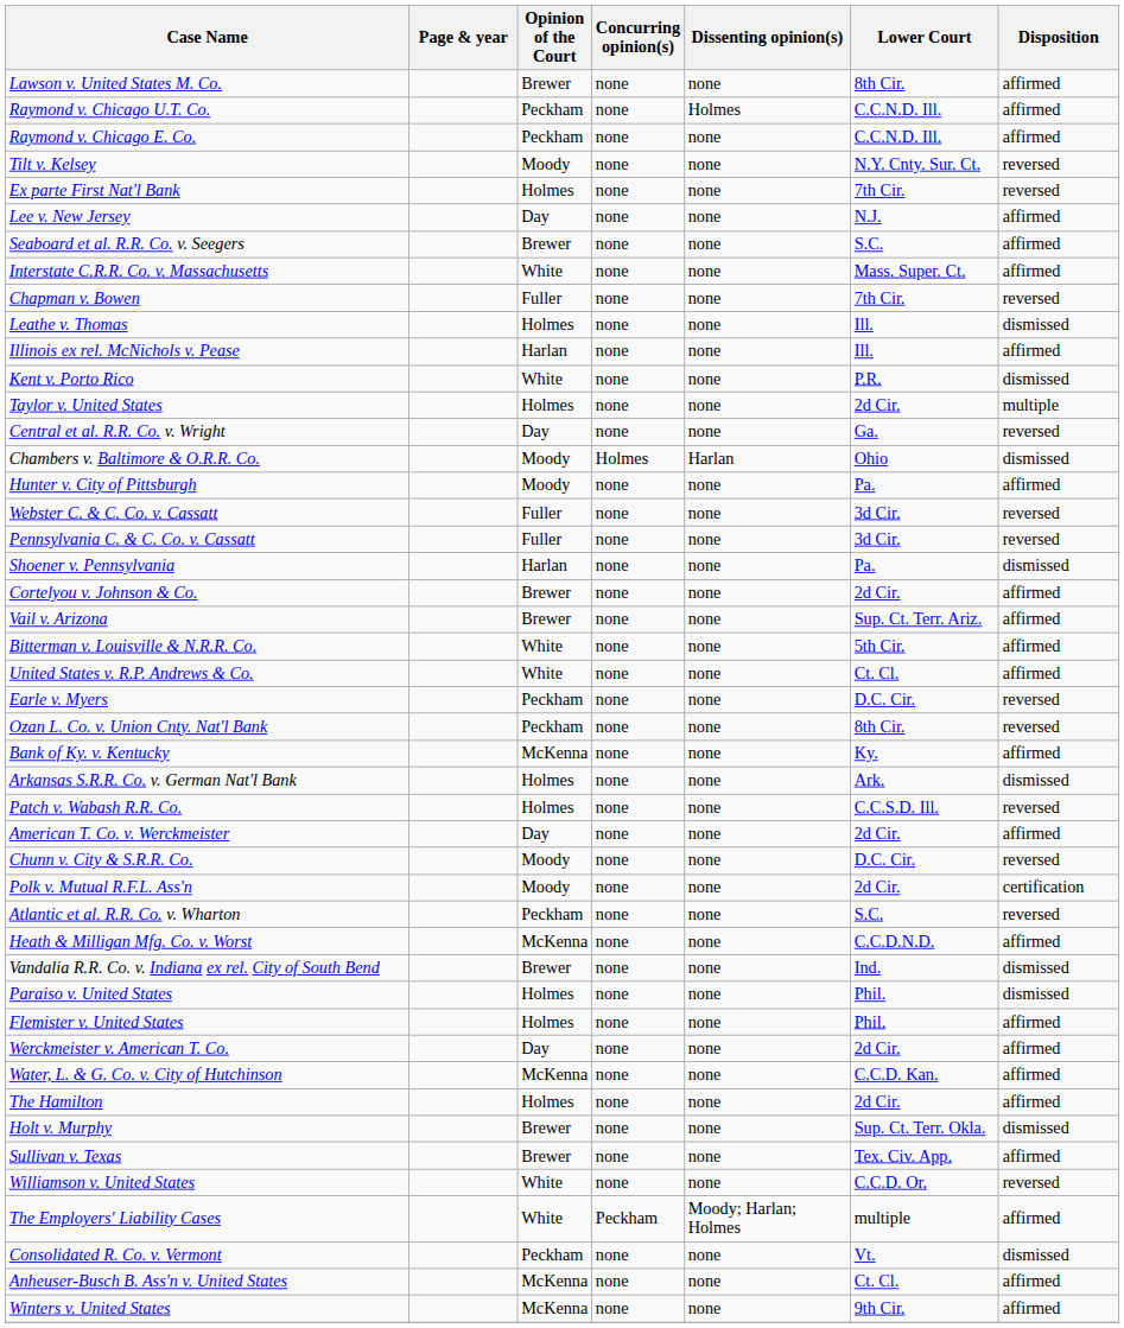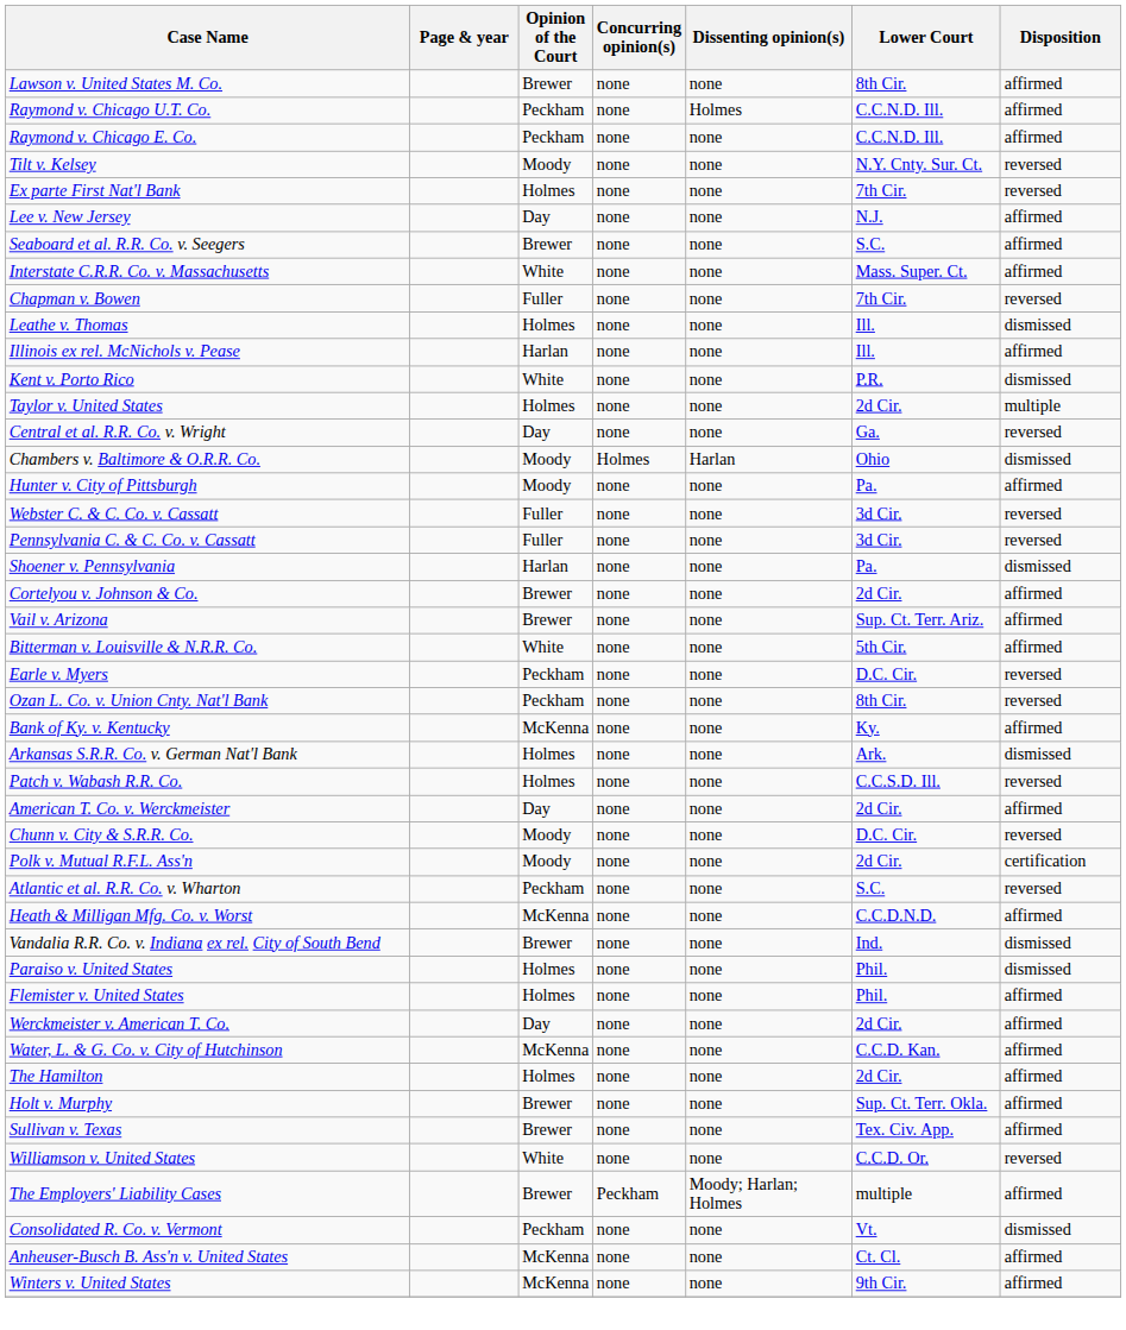 <table class="wikitable sortable">
 <tr>
 <th scope="col" style="width: 375px;">Case Name</th>
 <th scope="col" style="width: 95px;">Page & year</th>
 <th scope="col" style="width: 10px;">Opinion of the Court</th>
 <th scope="col" style="width: 10px;">Concurring opinion(s)</th>
 <th scope="col" style="width: 150px;">Dissenting opinion(s)</th>
 <th scope="col" style="width: 133px;">Lower Court</th>
 <th scope="col" style="width: 106px;">Disposition</th>
 </tr>
 <tr>
 <td><em><a href='#'>Lawson v. United States M. Co.</a></em></td>
 <td align="right"></td>
 <td>Brewer</td>
 <td>none</td>
 <td>none</td>
 <td><a href='#'>8th Cir.</a></td>
 <td>affirmed</td>
 </tr>
 <tr>
 <td><em><a href='#'>Raymond v. Chicago U.T. Co.</a></em></td>
 <td align="right"></td>
 <td>Peckham</td>
 <td>none</td>
 <td>Holmes</td>
 <td><a href='#'>C.C.N.D. Ill.</a></td>
 <td>affirmed</td>
 </tr>
 <tr>
 <td><em><a href='#'>Raymond v. Chicago E. Co.</a></em></td>
 <td align="right"></td>
 <td>Peckham</td>
 <td>none</td>
 <td>none</td>
 <td><a href='#'>C.C.N.D. Ill.</a></td>
 <td>affirmed</td>
 </tr>
 <tr>
 <td><em><a href='#'>Tilt v. Kelsey</a></em></td>
 <td align="right"></td>
 <td>Moody</td>
 <td>none</td>
 <td>none</td>
 <td><a href='#'>N.Y. Cnty. Sur. Ct.</a></td>
 <td>reversed</td>
 </tr>
 <tr>
 <td><em><a href='#'>Ex parte First Nat'l Bank</a></em></td>
 <td align="right"></td>
 <td>Holmes</td>
 <td>none</td>
 <td>none</td>
 <td><a href='#'>7th Cir.</a></td>
 <td>reversed</td>
 </tr>
 <tr>
 <td><em><a href='#'>Lee v. New Jersey</a></em></td>
 <td align="right"></td>
 <td>Day</td>
 <td>none</td>
 <td>none</td>
 <td><a href='#'>N.J.</a></td>
 <td>affirmed</td>
 </tr>
 <tr>
 <td><em><a href='#'>Seaboard et al. R.R. Co.</a> v. Seegers</em></td>
 <td align="right"></td>
 <td>Brewer</td>
 <td>none</td>
 <td>none</td>
 <td><a href='#'>S.C.</a></td>
 <td>affirmed</td>
 </tr>
 <tr>
 <td><em><a href='#'>Interstate C.R.R. Co. v. Massachusetts</a></em></td>
 <td align="right"></td>
 <td>White</td>
 <td>none</td>
 <td>none</td>
 <td><a href='#'>Mass. Super. Ct.</a></td>
 <td>affirmed</td>
 </tr>
 <tr>
 <td><em><a href='#'>Chapman v. Bowen</a></em></td>
 <td align="right"></td>
 <td>Fuller</td>
 <td>none</td>
 <td>none</td>
 <td><a href='#'>7th Cir.</a></td>
 <td>reversed</td>
 </tr>
 <tr>
 <td><em><a href='#'>Leathe v. Thomas</a></em></td>
 <td align="right"></td>
 <td>Holmes</td>
 <td>none</td>
 <td>none</td>
 <td><a href='#'>Ill.</a></td>
 <td>dismissed</td>
 </tr>
 <tr>
 <td><em><a href='#'>Illinois ex rel. McNichols v. Pease</a></em></td>
 <td align="right"></td>
 <td>Harlan</td>
 <td>none</td>
 <td>none</td>
 <td><a href='#'>Ill.</a></td>
 <td>affirmed</td>
 </tr>
 <tr>
 <td><em><a href='#'>Kent v. Porto Rico</a></em></td>
 <td align="right"></td>
 <td>White</td>
 <td>none</td>
 <td>none</td>
 <td><a href='#'>P.R.</a></td>
 <td>dismissed</td>
 </tr>
 <tr>
 <td><em><a href='#'>Taylor v. United States</a></em></td>
 <td align="right"></td>
 <td>Holmes</td>
 <td>none</td>
 <td>none</td>
 <td><a href='#'>2d Cir.</a></td>
 <td>multiple</td>
 </tr>
 <tr>
 <td><em><a href='#'>Central et al. R.R. Co.</a> v. Wright</em></td>
 <td align="right"></td>
 <td>Day</td>
 <td>none</td>
 <td>none</td>
 <td><a href='#'>Ga.</a></td>
 <td>reversed</td>
 </tr>
 <tr>
 <td><em>Chambers v. <a href='#'>Baltimore & O.R.R. Co.</a></em></td>
 <td align="right"></td>
 <td>Moody</td>
 <td>Holmes</td>
 <td>Harlan</td>
 <td><a href='#'>Ohio</a></td>
 <td>dismissed</td>
 </tr>
 <tr>
 <td><em><a href='#'>Hunter v. City of Pittsburgh</a></em></td>
 <td align="right"></td>
 <td>Moody</td>
 <td>none</td>
 <td>none</td>
 <td><a href='#'>Pa.</a></td>
 <td>affirmed</td>
 </tr>
 <tr>
 <td><em><a href='#'>Webster C. & C. Co. v. Cassatt</a></em></td>
 <td align="right"></td>
 <td>Fuller</td>
 <td>none</td>
 <td>none</td>
 <td><a href='#'>3d Cir.</a></td>
 <td>reversed</td>
 </tr>
 <tr>
 <td><em><a href='#'>Pennsylvania C. & C. Co. v. Cassatt</a></em></td>
 <td align="right"></td>
 <td>Fuller</td>
 <td>none</td>
 <td>none</td>
 <td><a href='#'>3d Cir.</a></td>
 <td>reversed</td>
 </tr>
 <tr>
 <td><em><a href='#'>Shoener v. Pennsylvania</a></em></td>
 <td align="right"></td>
 <td>Harlan</td>
 <td>none</td>
 <td>none</td>
 <td><a href='#'>Pa.</a></td>
 <td>dismissed</td>
 </tr>
 <tr>
 <td><em><a href='#'>Cortelyou v. Johnson & Co.</a></em></td>
 <td align="right"></td>
 <td>Brewer</td>
 <td>none</td>
 <td>none</td>
 <td><a href='#'>2d Cir.</a></td>
 <td>affirmed</td>
 </tr>
 <tr>
 <td><em><a href='#'>Vail v. Arizona</a></em></td>
 <td align="right"></td>
 <td>Brewer</td>
 <td>none</td>
 <td>none</td>
 <td><a href='#'>Sup. Ct. Terr. Ariz.</a></td>
 <td>affirmed</td>
 </tr>
 <tr>
 <td><em><a href='#'>Bitterman v. Louisville & N.R.R. Co.</a></em></td>
 <td align="right"></td>
 <td>White</td>
 <td>none</td>
 <td>none</td>
 <td><a href='#'>5th Cir.</a></td>
 <td>affirmed</td>
 </tr>
 <tr>
-<td><em><a href='#'>United States v. R.P. Andrews & Co.</a></em></td>
-<td align="right"></td>
-<td>White</td>
-<td>none</td>
-<td>none</td>
-<td><a href='#'>Ct. Cl.</a></td>
-<td>affirmed</td>
-</tr>
-<tr>
 <td><em><a href='#'>Earle v. Myers</a></em></td>
 <td align="right"></td>
 <td>Peckham</td>
 <td>none</td>
 <td>none</td>
 <td><a href='#'>D.C. Cir.</a></td>
 <td>reversed</td>
 </tr>
 <tr>
 <td><em><a href='#'>Ozan L. Co. v. Union Cnty. Nat'l Bank</a></em></td>
 <td align="right"></td>
 <td>Peckham</td>
 <td>none</td>
 <td>none</td>
 <td><a href='#'>8th Cir.</a></td>
 <td>reversed</td>
 </tr>
 <tr>
 <td><em><a href='#'>Bank of Ky. v. Kentucky</a></em></td>
 <td align="right"></td>
 <td>McKenna</td>
 <td>none</td>
 <td>none</td>
 <td><a href='#'>Ky.</a></td>
 <td>affirmed</td>
 </tr>
 <tr>
 <td><em><a href='#'>Arkansas S.R.R. Co.</a> v. German Nat'l Bank</em></td>
 <td align="right"></td>
 <td>Holmes</td>
 <td>none</td>
 <td>none</td>
 <td><a href='#'>Ark.</a></td>
 <td>dismissed</td>
 </tr>
 <tr>
 <td><em><a href='#'>Patch v. Wabash R.R. Co.</a></em></td>
 <td align="right"></td>
 <td>Holmes</td>
 <td>none</td>
 <td>none</td>
 <td><a href='#'>C.C.S.D. Ill.</a></td>
 <td>reversed</td>
 </tr>
 <tr>
 <td><em><a href='#'>American T. Co. v. Werckmeister</a></em></td>
 <td align="right"></td>
 <td>Day</td>
 <td>none</td>
 <td>none</td>
 <td><a href='#'>2d Cir.</a></td>
 <td>affirmed</td>
 </tr>
 <tr>
 <td><em><a href='#'>Chunn v. City & S.R.R. Co.</a></em></td>
 <td align="right"></td>
 <td>Moody</td>
 <td>none</td>
 <td>none</td>
 <td><a href='#'>D.C. Cir.</a></td>
 <td>reversed</td>
 </tr>
 <tr>
 <td><em><a href='#'>Polk v. Mutual R.F.L. Ass'n</a></em></td>
 <td align="right"></td>
 <td>Moody</td>
 <td>none</td>
 <td>none</td>
 <td><a href='#'>2d Cir.</a></td>
 <td>certification</td>
 </tr>
 <tr>
 <td><em><a href='#'>Atlantic et al. R.R. Co.</a> v. Wharton</em></td>
 <td align="right"></td>
 <td>Peckham</td>
 <td>none</td>
 <td>none</td>
 <td><a href='#'>S.C.</a></td>
 <td>reversed</td>
 </tr>
 <tr>
 <td><em><a href='#'>Heath & Milligan Mfg. Co. v. Worst</a></em></td>
 <td align="right"></td>
 <td>McKenna</td>
 <td>none</td>
 <td>none</td>
 <td><a href='#'>C.C.D.N.D.</a></td>
 <td>affirmed</td>
 </tr>
 <tr>
 <td><em>Vandalia R.R. Co. v. <a href='#'>Indiana</a> <a href='#'>ex rel.</a> <a href='#'>City of South Bend</a></em></td>
 <td align="right"></td>
 <td>Brewer</td>
 <td>none</td>
 <td>none</td>
 <td><a href='#'>Ind.</a></td>
 <td>dismissed</td>
 </tr>
 <tr>
 <td><em><a href='#'>Paraiso v. United States</a></em></td>
 <td align="right"></td>
 <td>Holmes</td>
 <td>none</td>
 <td>none</td>
 <td><a href='#'>Phil.</a></td>
 <td>dismissed</td>
 </tr>
 <tr>
 <td><em><a href='#'>Flemister v. United States</a></em></td>
 <td align="right"></td>
 <td>Holmes</td>
 <td>none</td>
 <td>none</td>
 <td><a href='#'>Phil.</a></td>
 <td>affirmed</td>
 </tr>
 <tr>
 <td><em><a href='#'>Werckmeister v. American T. Co.</a></em></td>
 <td align="right"></td>
 <td>Day</td>
 <td>none</td>
 <td>none</td>
 <td><a href='#'>2d Cir.</a></td>
 <td>affirmed</td>
 </tr>
 <tr>
 <td><em><a href='#'>Water, L. & G. Co. v. City of Hutchinson</a></em></td>
 <td align="right"></td>
 <td>McKenna</td>
 <td>none</td>
 <td>none</td>
 <td><a href='#'>C.C.D. Kan.</a></td>
 <td>affirmed</td>
 </tr>
 <tr>
 <td><em><a href='#'>The Hamilton</a></em></td>
 <td align="right"></td>
 <td>Holmes</td>
 <td>none</td>
 <td>none</td>
 <td><a href='#'>2d Cir.</a></td>
 <td>affirmed</td>
 </tr>
 <tr>
 <td><em><a href='#'>Holt v. Murphy</a></em></td>
 <td align="right"></td>
 <td>Brewer</td>
 <td>none</td>
 <td>none</td>
 <td><a href='#'>Sup. Ct. Terr. Okla.</a></td>
-<td>dismissed</td>
+<td>affirmed</td>
 </tr>
 <tr>
 <td><em><a href='#'>Sullivan v. Texas</a></em></td>
 <td align="right"></td>
 <td>Brewer</td>
 <td>none</td>
 <td>none</td>
 <td><a href='#'>Tex. Civ. App.</a></td>
 <td>affirmed</td>
 </tr>
 <tr>
 <td><em><a href='#'>Williamson v. United States</a></em></td>
 <td align="right"></td>
 <td>White</td>
 <td>none</td>
 <td>none</td>
 <td><a href='#'>C.C.D. Or.</a></td>
 <td>reversed</td>
 </tr>
 <tr>
 <td><em><a href='#'>The Employers' Liability Cases</a></em></td>
 <td align="right"></td>
-<td>White</td>
+<td>Brewer</td>
 <td>Peckham</td>
 <td>Moody; Harlan; Holmes</td>
 <td>multiple</td>
 <td>affirmed</td>
 </tr>
 <tr>
 <td><em><a href='#'>Consolidated R. Co. v. Vermont</a></em></td>
 <td align="right"></td>
 <td>Peckham</td>
 <td>none</td>
 <td>none</td>
 <td><a href='#'>Vt.</a></td>
 <td>dismissed</td>
 </tr>
 <tr>
 <td><em><a href='#'>Anheuser-Busch B. Ass'n v. United States</a></em></td>
 <td align="right"></td>
 <td>McKenna</td>
 <td>none</td>
 <td>none</td>
 <td><a href='#'>Ct. Cl.</a></td>
 <td>affirmed</td>
 </tr>
 <tr>
 <td><em><a href='#'>Winters v. United States</a></em></td>
 <td align="right"></td>
 <td>McKenna</td>
 <td>none</td>
 <td>none</td>
 <td><a href='#'>9th Cir.</a></td>
 <td>affirmed</td>
 </tr>
 <tr>
 </tr>
 </table>
